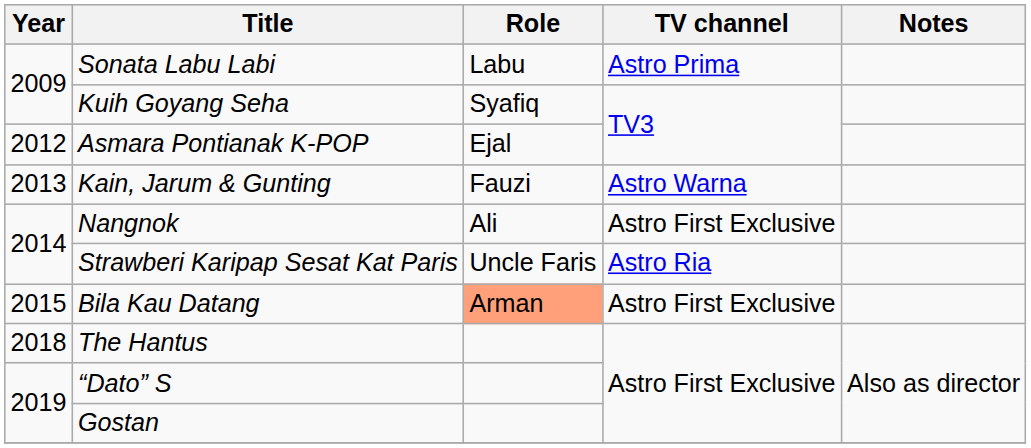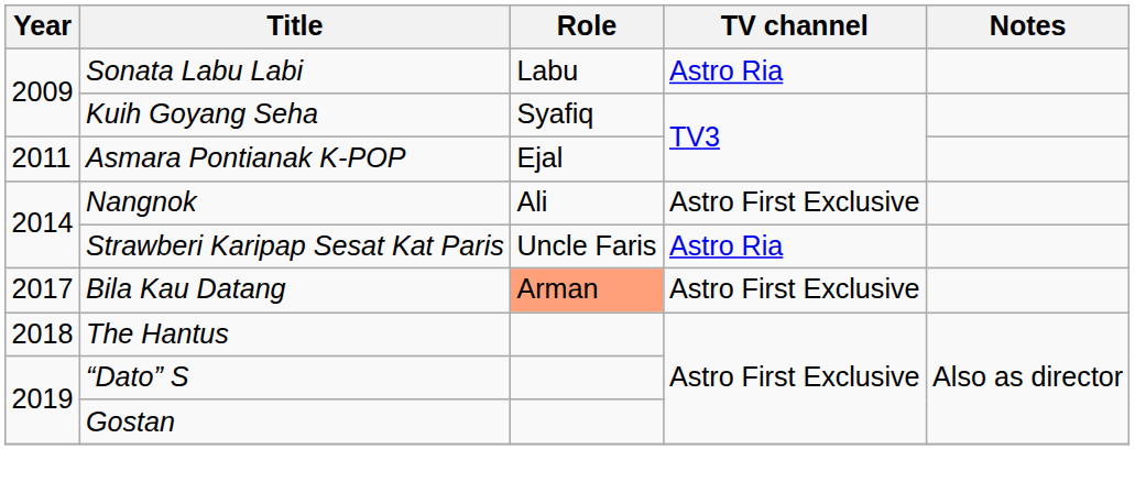 <table class="wikitable">
 <tr>
 <th>Year</th>
 <th>Title</th>
 <th>Role</th>
 <th>TV channel</th>
 <th>Notes</th>
 </tr>
 <tr>
 <td rowspan="2">2009</td>
 <td><em>Sonata Labu Labi</em></td>
 <td>Labu</td>
-<td><a href='#'>Astro Prima</a></td>
+<td><a href='#'>Astro Ria</a></td>
 <td></td>
 </tr>
 <tr>
 <td><em>Kuih Goyang Seha</em></td>
 <td>Syafiq</td>
 <td rowspan="2"><a href='#'>TV3</a></td>
 <td></td>
 </tr>
 <tr>
-<td>2012</td>
+<td>2011</td>
 <td><em>Asmara Pontianak K-POP</em></td>
 <td>Ejal</td>
-<td></td>
-</tr>
-<tr>
-<td>2013</td>
-<td><em>Kain, Jarum & Gunting</em></td>
-<td>Fauzi</td>
-<td><a href='#'>Astro Warna</a></td>
 <td></td>
 </tr>
 <tr>
 <td rowspan="2">2014</td>
 <td><em>Nangnok</em></td>
 <td>Ali</td>
 <td>Astro First Exclusive</td>
 <td></td>
 </tr>
 <tr>
 <td><em>Strawberi Karipap Sesat Kat Paris</em></td>
 <td>Uncle Faris</td>
 <td><a href='#'>Astro Ria</a></td>
 <td></td>
 </tr>
 <tr>
-<td>2015</td>
+<td>2017</td>
 <td><em>Bila Kau Datang</em></td>
 <td style="background: lightsalmon;">Arman</td>
 <td>Astro First Exclusive</td>
 <td></td>
 </tr>
 <tr>
 <td>2018</td>
 <td><em>The Hantus</em></td>
 <td></td>
 <td rowspan="3">Astro First Exclusive</td>
 <td rowspan="3">Also as director</td>
 </tr>
 <tr>
 <td rowspan="2">2019</td>
 <td><em>“Dato” S</em></td>
 <td></td>
 </tr>
 <tr>
 <td><em>Gostan</em></td>
 <td></td>
 </tr>
 <tr>
 </tr>
 </table>
